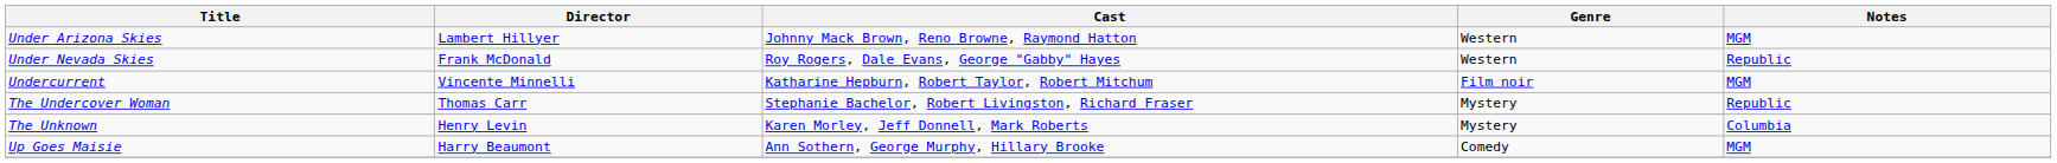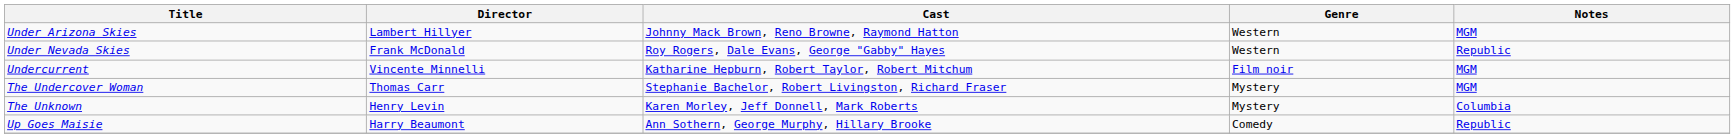 <table class="wikitable" style="width:100%;">
 <tr>
 <th style="width:21%;">Title</th>
 <th style="width:16%;">Director</th>
 <th style="width:34%;">Cast</th>
 <th style="width:13%;">Genre</th>
 <th style="width:16%;">Notes</th>
 </tr>
 <tr>
 <td><em><a href='#'>Under Arizona Skies</a></em></td>
 <td><a href='#'>Lambert Hillyer</a></td>
 <td><a href='#'>Johnny Mack Brown</a>, <a href='#'>Reno Browne</a>, <a href='#'>Raymond Hatton</a></td>
 <td>Western</td>
 <td><a href='#'>MGM</a></td>
 </tr>
 <tr>
 <td><em><a href='#'>Under Nevada Skies</a></em></td>
 <td><a href='#'>Frank McDonald</a></td>
 <td><a href='#'>Roy Rogers</a>, <a href='#'>Dale Evans</a>, <a href='#'>George "Gabby" Hayes</a></td>
 <td>Western</td>
 <td><a href='#'>Republic</a></td>
 </tr>
 <tr>
 <td><em><a href='#'>Undercurrent</a></em></td>
 <td><a href='#'>Vincente Minnelli</a></td>
 <td><a href='#'>Katharine Hepburn</a>, <a href='#'>Robert Taylor</a>, <a href='#'>Robert Mitchum</a></td>
 <td><a href='#'>Film noir</a></td>
 <td><a href='#'>MGM</a></td>
 </tr>
 <tr>
 <td><em><a href='#'>The Undercover Woman</a></em></td>
 <td><a href='#'>Thomas Carr</a></td>
 <td><a href='#'>Stephanie Bachelor</a>, <a href='#'>Robert Livingston</a>, <a href='#'>Richard Fraser</a></td>
 <td>Mystery</td>
-<td><a href='#'>Republic</a></td>
+<td><a href='#'>MGM</a></td>
 </tr>
 <tr>
 <td><em><a href='#'>The Unknown</a></em></td>
 <td><a href='#'>Henry Levin</a></td>
 <td><a href='#'>Karen Morley</a>, <a href='#'>Jeff Donnell</a>, <a href='#'>Mark Roberts</a></td>
 <td>Mystery</td>
 <td><a href='#'>Columbia</a></td>
 </tr>
 <tr>
 <td><em><a href='#'>Up Goes Maisie</a></em></td>
 <td><a href='#'>Harry Beaumont</a></td>
 <td><a href='#'>Ann Sothern</a>, <a href='#'>George Murphy</a>, <a href='#'>Hillary Brooke</a></td>
 <td>Comedy</td>
-<td><a href='#'>MGM</a></td>
+<td><a href='#'>Republic</a></td>
 </tr>
 <tr>
 </tr>
 </table>
